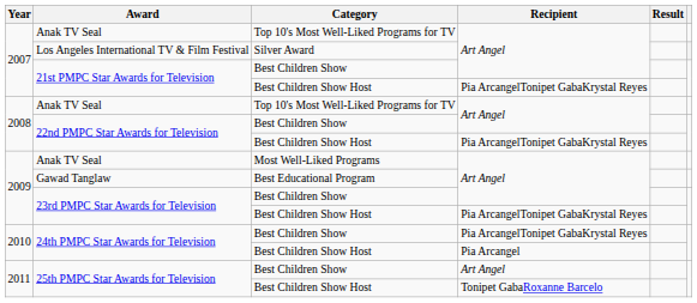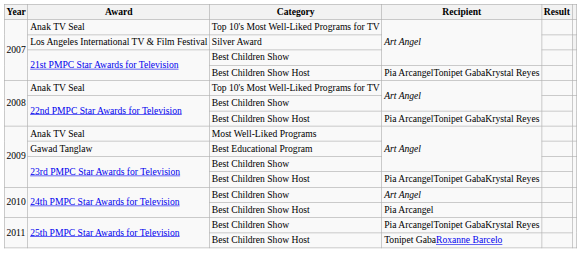 <table class="wikitable">
 <tr>
 <th>Year</th>
 <th>Award</th>
 <th>Category</th>
 <th>Recipient</th>
 <th>Result</th>
 <th></th>
 </tr>
 <tr>
 <td rowspan=4>2007</td>
 <td>Anak TV Seal</td>
 <td>Top 10's Most Well-Liked Programs for TV</td>
 <td rowspan=3><em>Art Angel</em></td>
 <td></td>
 <td></td>
 </tr>
 <tr>
 <td>Los Angeles International TV & Film Festival</td>
 <td>Silver Award</td>
 <td></td>
 <th></th>
 </tr>
 <tr>
 <td rowspan=2><a href='#'>21st PMPC Star Awards for Television</a></td>
 <td>Best Children Show</td>
 <td></td>
 <td rowspan=2></td>
 </tr>
 <tr>
 <td>Best Children Show Host</td>
 <td>Pia ArcangelTonipet GabaKrystal Reyes</td>
 <td></td>
 </tr>
 <tr>
 <td rowspan=3>2008</td>
 <td>Anak TV Seal</td>
 <td>Top 10's Most Well-Liked Programs for TV</td>
 <td rowspan=2><em>Art Angel</em></td>
 <td></td>
 <td></td>
 </tr>
 <tr>
 <td rowspan=2><a href='#'>22nd PMPC Star Awards for Television</a></td>
 <td>Best Children Show</td>
 <td></td>
 <td rowspan=2></td>
 </tr>
 <tr>
 <td>Best Children Show Host</td>
 <td>Pia ArcangelTonipet GabaKrystal Reyes</td>
 <td></td>
 </tr>
 <tr>
 <td rowspan=4>2009</td>
 <td>Anak TV Seal</td>
 <td>Most Well-Liked Programs</td>
 <td rowspan=3><em>Art Angel</em></td>
 <td></td>
 <td></td>
 </tr>
 <tr>
 <td>Gawad Tanglaw</td>
 <td>Best Educational Program</td>
 <td></td>
 <td></td>
 </tr>
 <tr>
 <td rowspan=2><a href='#'>23rd PMPC Star Awards for Television</a></td>
 <td>Best Children Show</td>
 <td></td>
 <td rowspan=2></td>
 </tr>
 <tr>
 <td>Best Children Show Host</td>
 <td>Pia ArcangelTonipet GabaKrystal Reyes</td>
 <td></td>
 </tr>
 <tr>
 <td rowspan=2>2010</td>
 <td rowspan=2><a href='#'>24th PMPC Star Awards for Television</a></td>
 <td>Best Children Show</td>
-<td>Pia ArcangelTonipet GabaKrystal Reyes</td>
+<td><em>Art Angel</em></td>
 <td></td>
 <td rowspan=2></td>
 </tr>
 <tr>
 <td>Best Children Show Host</td>
 <td>Pia Arcangel</td>
 <td></td>
 </tr>
 <tr>
 <td rowspan=2>2011</td>
 <td rowspan=2><a href='#'>25th PMPC Star Awards for Television</a></td>
 <td>Best Children Show</td>
-<td><em>Art Angel</em></td>
+<td>Pia ArcangelTonipet GabaKrystal Reyes</td>
 <td></td>
 <td rowspan=2></td>
 </tr>
 <tr>
 <td>Best Children Show Host</td>
 <td>Tonipet Gaba<a href='#'>Roxanne Barcelo</a></td>
 <td></td>
 </tr>
 </table>
